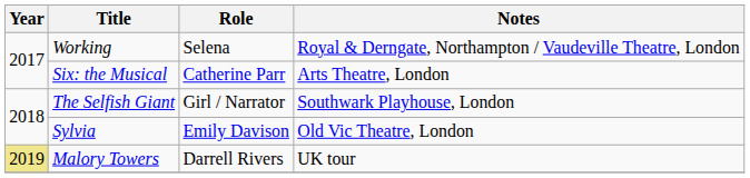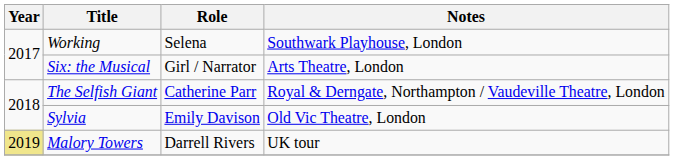 <table class="wikitable sortable">
 <tr>
 <th>Year</th>
 <th>Title</th>
 <th>Role</th>
 <th class="unsortable">Notes</th>
 </tr>
 <tr>
 <td rowspan="2">2017</td>
 <td><em>Working</em></td>
 <td>Selena</td>
-<td><a href='#'>Royal & Derngate</a>, Northampton / <a href='#'>Vaudeville Theatre</a>, London</td>
+<td><a href='#'>Southwark Playhouse</a>, London</td>
 </tr>
 <tr>
 <td><em><a href='#'>Six: the Musical</a></em></td>
-<td><a href='#'>Catherine Parr</a></td>
+<td>Girl / Narrator</td>
 <td><a href='#'>Arts Theatre</a>, London</td>
 </tr>
 <tr>
 <td rowspan="2">2018</td>
 <td><em><a href='#'>The Selfish Giant</a></em></td>
-<td>Girl / Narrator</td>
-<td><a href='#'>Southwark Playhouse</a>, London</td>
+<td><a href='#'>Catherine Parr</a></td>
+<td><a href='#'>Royal & Derngate</a>, Northampton / <a href='#'>Vaudeville Theatre</a>, London</td>
 </tr>
 <tr>
 <td><em><a href='#'>Sylvia</a></em></td>
 <td><a href='#'>Emily Davison</a></td>
 <td><a href='#'>Old Vic Theatre</a>, London</td>
 </tr>
 <tr>
 <td style="background: khaki;">2019</td>
 <td><em><a href='#'>Malory Towers</a></em></td>
 <td>Darrell Rivers</td>
 <td>UK tour</td>
 </tr>
 <tr>
 </tr>
 </table>
